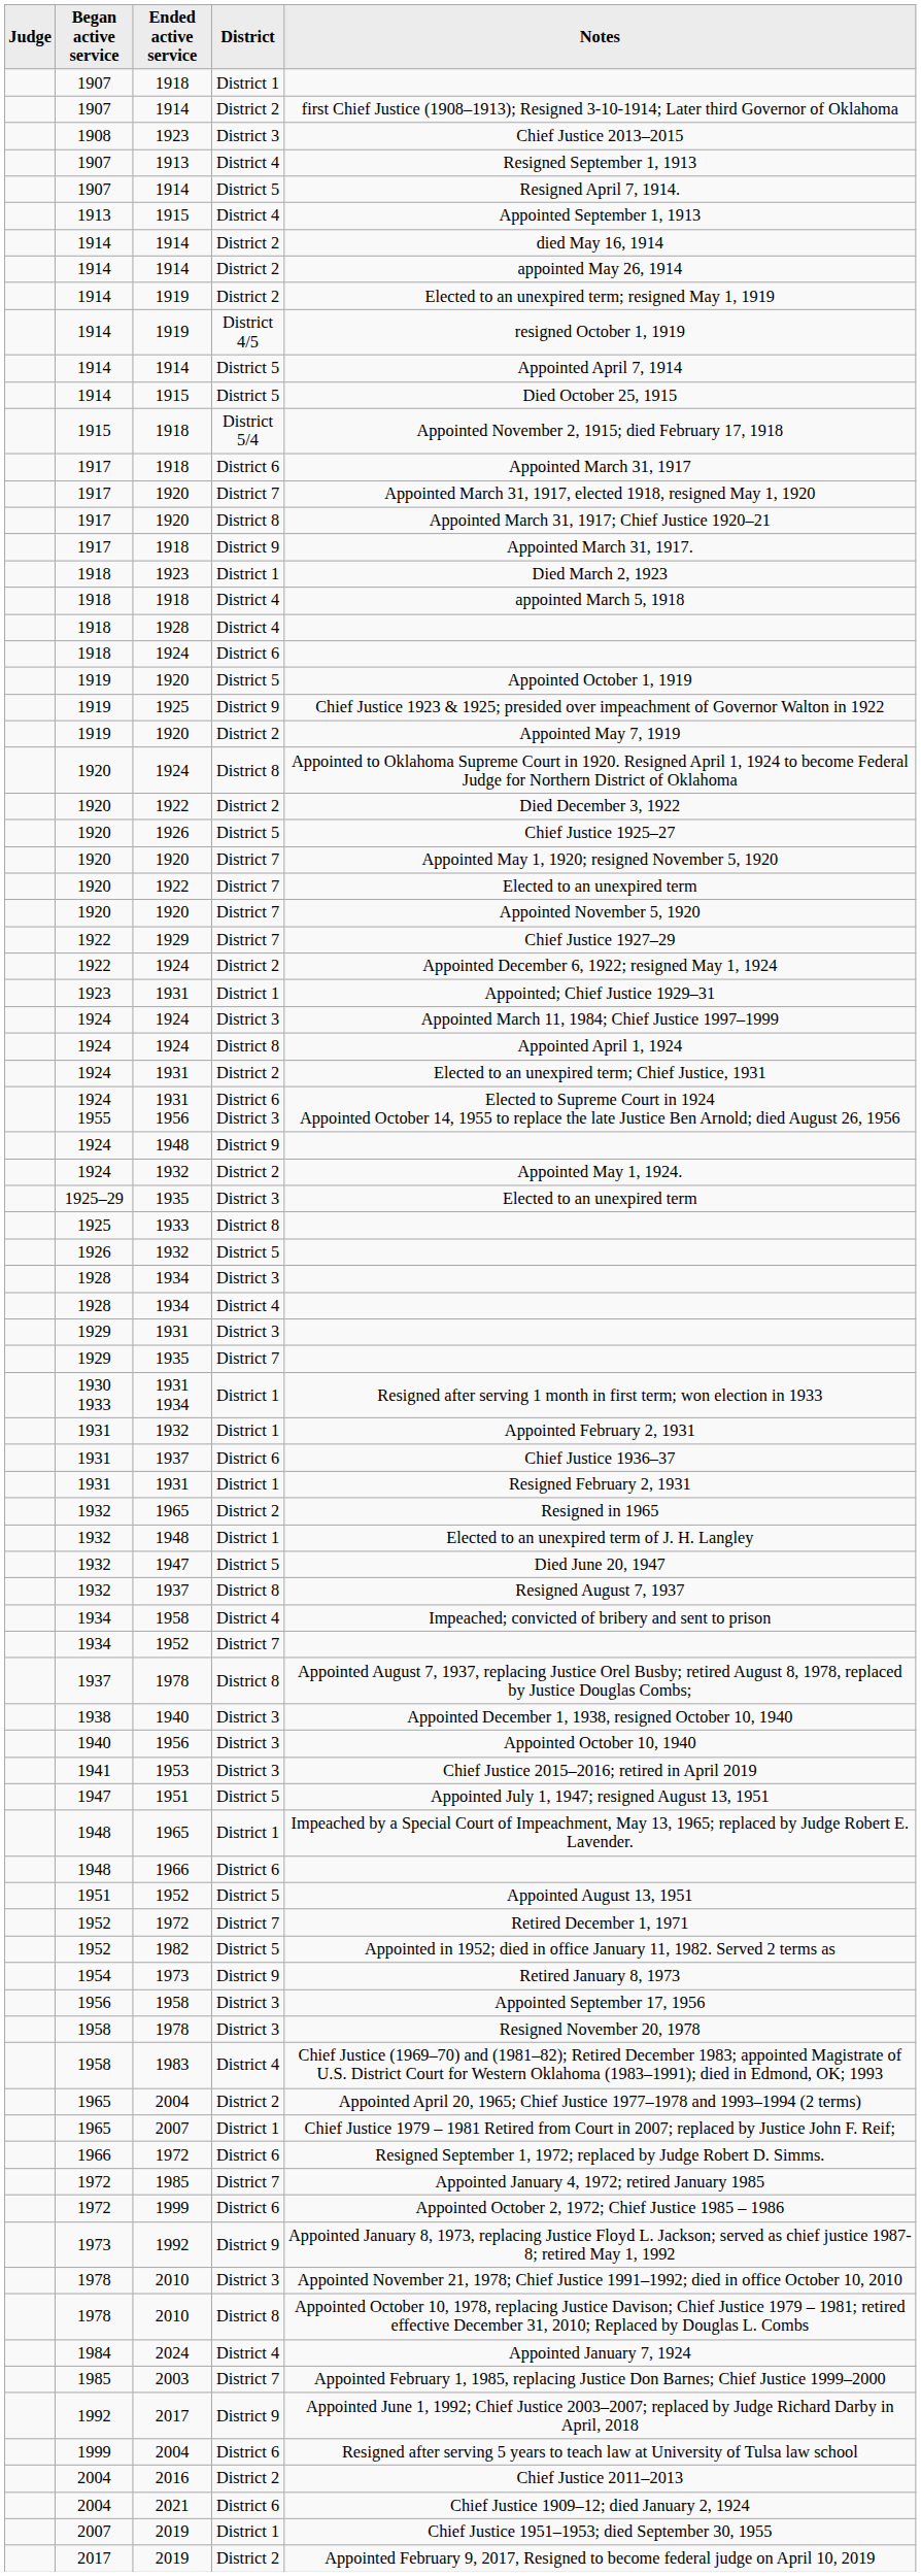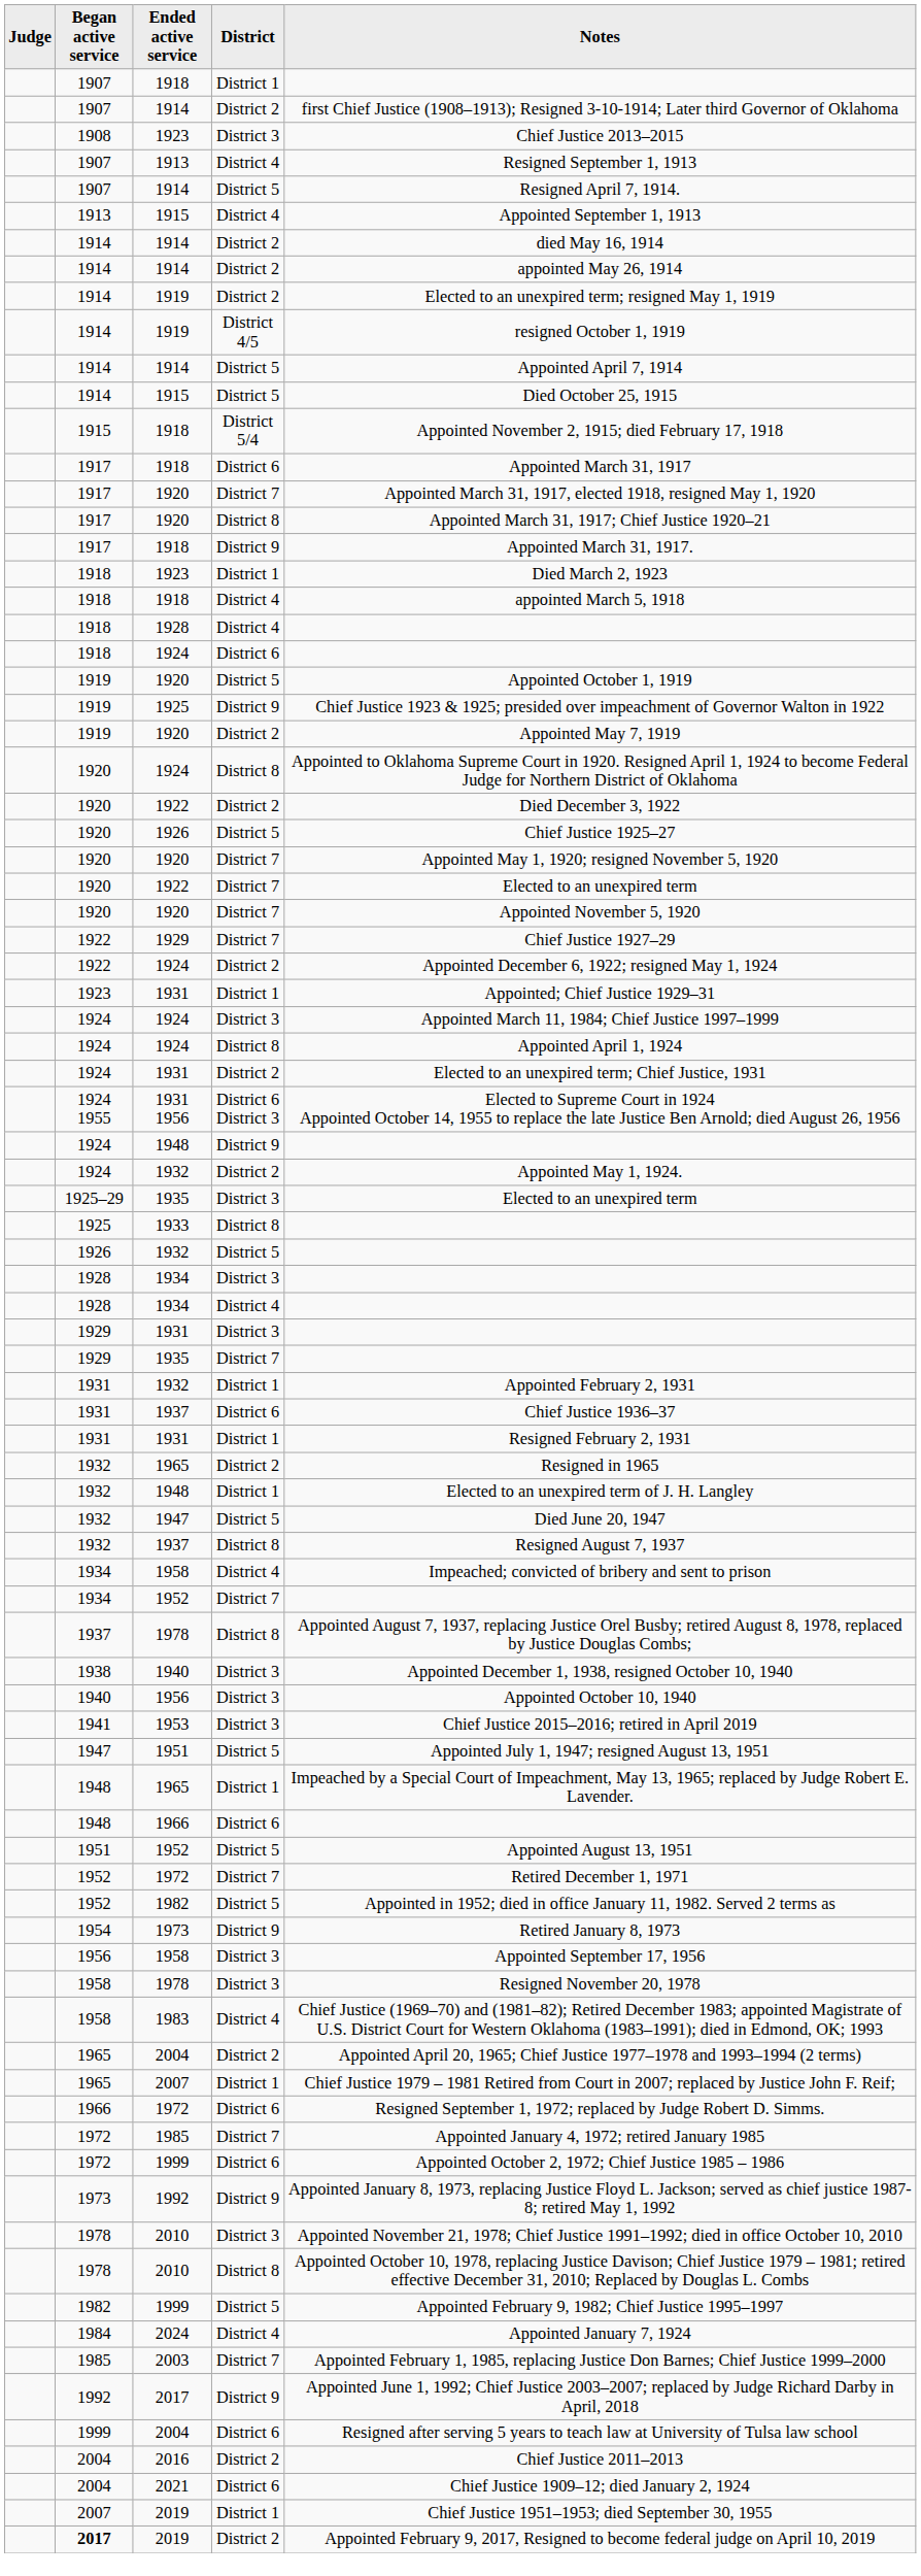 <table class="wikitable sortable" style="text-align:center">
 <tr bgcolor="#ececec">
 <td><strong>Judge</strong></td>
 <td><strong>Began active<br>service</strong></td>
 <td><strong>Ended active<br>service</strong></td>
 <td><strong>District</strong></td>
 <td><strong>Notes</strong></td>
 </tr>
 <tr>
 <td></td>
 <td>1907</td>
 <td>1918</td>
 <td>District 1</td>
 <td></td>
 </tr>
 <tr>
 <td></td>
 <td>1907</td>
 <td>1914</td>
 <td>District 2</td>
 <td>first Chief Justice (1908–1913); Resigned 3-10-1914; Later third Governor of Oklahoma</td>
 </tr>
 <tr>
 <td></td>
 <td>1908</td>
 <td>1923</td>
 <td>District 3</td>
 <td>Chief Justice 2013–2015</td>
 </tr>
 <tr>
 <td></td>
 <td>1907</td>
 <td>1913</td>
 <td>District 4</td>
 <td>Resigned September 1, 1913</td>
 </tr>
 <tr>
 <td></td>
 <td>1907</td>
 <td>1914</td>
 <td>District 5</td>
 <td>Resigned April 7, 1914.</td>
 </tr>
 <tr>
 <td></td>
 <td>1913</td>
 <td>1915</td>
 <td>District 4</td>
 <td>Appointed September 1, 1913</td>
 </tr>
 <tr>
 <td></td>
 <td>1914</td>
 <td>1914</td>
 <td>District 2</td>
 <td>died May 16, 1914</td>
 </tr>
 <tr>
 <td></td>
 <td>1914</td>
 <td>1914</td>
 <td>District 2</td>
 <td>appointed May 26, 1914</td>
 </tr>
 <tr>
 <td></td>
 <td>1914</td>
 <td>1919</td>
 <td>District 2</td>
 <td>Elected to an unexpired term; resigned May 1, 1919</td>
 </tr>
 <tr>
 <td></td>
 <td>1914</td>
 <td>1919</td>
 <td>District 4/5</td>
 <td>resigned October 1, 1919</td>
 </tr>
 <tr>
 <td></td>
 <td>1914</td>
 <td>1914</td>
 <td>District 5</td>
 <td>Appointed April 7, 1914</td>
 </tr>
 <tr>
 <td></td>
 <td>1914</td>
 <td>1915</td>
 <td>District 5</td>
 <td>Died October 25, 1915</td>
 </tr>
 <tr>
 <td></td>
 <td>1915</td>
 <td>1918</td>
 <td>District 5/4</td>
 <td>Appointed November 2, 1915; died February 17, 1918</td>
 </tr>
 <tr>
 <td></td>
 <td>1917</td>
 <td>1918</td>
 <td>District 6</td>
 <td>Appointed March 31, 1917</td>
 </tr>
 <tr>
 <td></td>
 <td>1917</td>
 <td>1920</td>
 <td>District 7</td>
 <td>Appointed March 31, 1917, elected 1918, resigned May 1, 1920</td>
 </tr>
 <tr>
 <td></td>
 <td>1917</td>
 <td>1920</td>
 <td>District 8</td>
 <td>Appointed March 31, 1917; Chief Justice 1920–21</td>
 </tr>
 <tr>
 <td></td>
 <td>1917</td>
 <td>1918</td>
 <td>District 9</td>
 <td>Appointed March 31, 1917.</td>
 </tr>
 <tr>
 <td></td>
 <td>1918</td>
 <td>1923</td>
 <td>District 1</td>
 <td>Died March 2, 1923</td>
 </tr>
 <tr>
 <td></td>
 <td>1918</td>
 <td>1918</td>
 <td>District 4</td>
 <td>appointed March 5, 1918</td>
 </tr>
 <tr>
 <td></td>
 <td>1918</td>
 <td>1928</td>
 <td>District 4</td>
 <td></td>
 </tr>
 <tr>
 <td></td>
 <td>1918</td>
 <td>1924</td>
 <td>District 6</td>
 <td></td>
 </tr>
 <tr>
 <td></td>
 <td>1919</td>
 <td>1920</td>
 <td>District 5</td>
 <td>Appointed October 1, 1919</td>
 </tr>
 <tr>
 <td></td>
 <td>1919</td>
 <td>1925</td>
 <td>District 9</td>
 <td>Chief Justice 1923 & 1925; presided over impeachment of Governor Walton in 1922</td>
 </tr>
 <tr>
 <td></td>
 <td>1919</td>
 <td>1920</td>
 <td>District 2</td>
 <td>Appointed May 7, 1919</td>
 </tr>
 <tr>
 <td></td>
 <td>1920</td>
 <td>1924</td>
 <td>District 8</td>
 <td>Appointed to Oklahoma Supreme Court in 1920. Resigned April 1, 1924 to become Federal Judge for Northern District of Oklahoma</td>
 </tr>
 <tr>
 <td></td>
 <td>1920</td>
 <td>1922</td>
 <td>District 2</td>
 <td>Died December 3, 1922</td>
 </tr>
 <tr>
 <td></td>
 <td>1920</td>
 <td>1926</td>
 <td>District 5</td>
 <td>Chief Justice 1925–27</td>
 </tr>
 <tr>
 <td></td>
 <td>1920</td>
 <td>1920</td>
 <td>District 7</td>
 <td>Appointed May 1, 1920; resigned November 5, 1920</td>
 </tr>
 <tr>
 <td></td>
 <td>1920</td>
 <td>1922</td>
 <td>District 7</td>
 <td>Elected to an unexpired term</td>
 </tr>
 <tr>
 <td></td>
 <td>1920</td>
 <td>1920</td>
 <td>District 7</td>
 <td>Appointed November 5, 1920</td>
 </tr>
 <tr>
 <td></td>
 <td>1922</td>
 <td>1929</td>
 <td>District 7</td>
 <td>Chief Justice 1927–29</td>
 </tr>
 <tr>
 <td></td>
 <td>1922</td>
 <td>1924</td>
 <td>District 2</td>
 <td>Appointed December 6, 1922; resigned May 1, 1924</td>
 </tr>
 <tr>
 <td></td>
 <td>1923</td>
 <td>1931</td>
 <td>District 1</td>
 <td>Appointed; Chief Justice 1929–31</td>
 </tr>
 <tr>
 <td></td>
 <td>1924</td>
 <td>1924</td>
 <td>District 3</td>
 <td>Appointed March 11, 1984; Chief Justice 1997–1999</td>
 </tr>
 <tr>
 <td></td>
 <td>1924</td>
 <td>1924</td>
 <td>District 8</td>
 <td>Appointed April 1, 1924</td>
 </tr>
 <tr>
 <td></td>
 <td>1924</td>
 <td>1931</td>
 <td>District 2</td>
 <td>Elected to an unexpired term; Chief Justice, 1931</td>
 </tr>
 <tr>
 <td></td>
 <td>1924<br>1955</td>
 <td>1931<br>1956</td>
 <td>District 6<br>District 3</td>
 <td>Elected to Supreme Court in 1924<br> Appointed October 14, 1955 to replace the late Justice Ben Arnold; died August 26, 1956</td>
 </tr>
 <tr>
 <td></td>
 <td>1924</td>
 <td>1948</td>
 <td>District 9</td>
 <td></td>
 </tr>
 <tr>
 <td></td>
 <td>1924</td>
 <td>1932</td>
 <td>District 2</td>
 <td>Appointed May 1, 1924.</td>
 </tr>
 <tr>
 <td></td>
 <td>1925–29</td>
 <td>1935</td>
 <td>District 3</td>
 <td>Elected to an unexpired term</td>
 </tr>
 <tr>
 <td></td>
 <td>1925</td>
 <td>1933</td>
 <td>District 8</td>
 <td></td>
 </tr>
 <tr>
 <td></td>
 <td>1926</td>
 <td>1932</td>
 <td>District 5</td>
 <td></td>
 </tr>
 <tr>
 <td></td>
 <td>1928</td>
 <td>1934</td>
 <td>District 3</td>
 <td></td>
 </tr>
 <tr>
 <td></td>
 <td>1928</td>
 <td>1934</td>
 <td>District 4</td>
 <td></td>
 </tr>
 <tr>
 <td></td>
 <td>1929</td>
 <td>1931</td>
 <td>District 3</td>
 <td></td>
 </tr>
 <tr>
 <td></td>
 <td>1929</td>
 <td>1935</td>
 <td>District 7</td>
 <td></td>
 </tr>
 <tr>
 <td></td>
-<td>1930<br>1933</td>
-<td>1931<br>1934</td>
-<td>District 1</td>
-<td>Resigned after serving 1 month in first term; won election in 1933</td>
-</tr>
-<tr>
-<td></td>
 <td>1931</td>
 <td>1932</td>
 <td>District 1</td>
 <td>Appointed February 2, 1931</td>
 </tr>
 <tr>
 <td></td>
 <td>1931</td>
 <td>1937</td>
 <td>District 6</td>
 <td>Chief Justice 1936–37</td>
 </tr>
 <tr>
 <td></td>
 <td>1931</td>
 <td>1931</td>
 <td>District 1</td>
 <td>Resigned February 2, 1931</td>
 </tr>
 <tr>
 <td></td>
 <td>1932</td>
 <td>1965</td>
 <td>District 2</td>
 <td>Resigned in 1965</td>
 </tr>
 <tr>
 <td></td>
 <td>1932</td>
 <td>1948</td>
 <td>District 1</td>
 <td>Elected to an unexpired term of J. H. Langley</td>
 </tr>
 <tr>
 <td></td>
 <td>1932</td>
 <td>1947</td>
 <td>District 5</td>
 <td>Died June 20, 1947</td>
 </tr>
 <tr>
 <td></td>
 <td>1932</td>
 <td>1937</td>
 <td>District 8</td>
 <td>Resigned August 7, 1937</td>
 </tr>
 <tr>
 <td></td>
 <td>1934</td>
 <td>1958</td>
 <td>District 4</td>
 <td>Impeached; convicted of bribery and sent to prison</td>
 </tr>
 <tr>
 <td></td>
 <td>1934</td>
 <td>1952</td>
 <td>District 7</td>
 <td></td>
 </tr>
 <tr>
 <td></td>
 <td>1937</td>
 <td>1978</td>
 <td>District 8</td>
 <td>Appointed August 7, 1937, replacing Justice Orel Busby; retired August 8, 1978, replaced by Justice Douglas Combs;</td>
 </tr>
 <tr>
 <td></td>
 <td>1938</td>
 <td>1940</td>
 <td>District 3</td>
 <td>Appointed December 1, 1938, resigned October 10, 1940</td>
 </tr>
 <tr>
 <td></td>
 <td>1940</td>
 <td>1956</td>
 <td>District 3</td>
 <td>Appointed October 10, 1940</td>
 </tr>
 <tr>
 <td></td>
 <td>1941</td>
 <td>1953</td>
 <td>District 3</td>
 <td>Chief Justice 2015–2016; retired in April 2019</td>
 </tr>
 <tr>
 <td></td>
 <td>1947</td>
 <td>1951</td>
 <td>District 5</td>
 <td>Appointed July 1, 1947; resigned August 13, 1951</td>
 </tr>
 <tr>
 <td></td>
 <td>1948</td>
 <td>1965</td>
 <td>District 1</td>
 <td>Impeached by a Special Court of Impeachment, May 13, 1965; replaced by Judge Robert E. Lavender.</td>
 </tr>
 <tr>
 <td></td>
 <td>1948</td>
 <td>1966</td>
 <td>District 6</td>
 <td></td>
 </tr>
 <tr>
 <td></td>
 <td>1951</td>
 <td>1952</td>
 <td>District 5</td>
 <td>Appointed August 13, 1951</td>
 </tr>
 <tr>
 <td></td>
 <td>1952</td>
 <td>1972</td>
 <td>District 7</td>
 <td>Retired December 1, 1971</td>
 </tr>
 <tr>
 <td></td>
 <td>1952</td>
 <td>1982</td>
 <td>District 5</td>
 <td>Appointed in 1952; died in office January 11, 1982. Served 2 terms as</td>
 </tr>
 <tr>
 <td></td>
 <td>1954</td>
 <td>1973</td>
 <td>District 9</td>
 <td>Retired January 8, 1973</td>
 </tr>
 <tr>
 <td></td>
 <td>1956</td>
 <td>1958</td>
 <td>District 3</td>
 <td>Appointed September 17, 1956</td>
 </tr>
 <tr>
 <td></td>
 <td>1958</td>
 <td>1978</td>
 <td>District 3</td>
 <td>Resigned November 20, 1978</td>
 </tr>
 <tr>
 <td></td>
 <td>1958</td>
 <td>1983</td>
 <td>District 4</td>
 <td>Chief Justice (1969–70) and (1981–82); Retired December 1983; appointed Magistrate of U.S. District Court for Western Oklahoma (1983–1991); died in Edmond, OK; 1993</td>
 </tr>
 <tr>
 <td></td>
 <td>1965</td>
 <td>2004</td>
 <td>District 2</td>
 <td>Appointed April 20, 1965; Chief Justice 1977–1978 and 1993–1994 (2 terms)</td>
 </tr>
 <tr>
 <td></td>
 <td>1965</td>
 <td>2007</td>
 <td>District 1</td>
 <td>Chief Justice 1979 – 1981 Retired from Court in 2007; replaced by Justice John F. Reif;</td>
 </tr>
 <tr>
 <td></td>
 <td>1966</td>
 <td>1972</td>
 <td>District 6</td>
 <td>Resigned September 1, 1972; replaced by Judge Robert D. Simms.</td>
 </tr>
 <tr>
 <td></td>
 <td>1972</td>
 <td>1985</td>
 <td>District 7</td>
 <td>Appointed January 4, 1972; retired January 1985</td>
 </tr>
 <tr>
 <td></td>
 <td>1972</td>
 <td>1999</td>
 <td>District 6</td>
 <td>Appointed October 2, 1972; Chief Justice 1985 – 1986</td>
 </tr>
 <tr>
 <td></td>
 <td>1973</td>
 <td>1992</td>
 <td>District 9</td>
 <td>Appointed January 8, 1973, replacing Justice Floyd L. Jackson; served as chief justice 1987-8; retired May 1, 1992</td>
 </tr>
 <tr>
 <td></td>
 <td>1978</td>
 <td>2010</td>
 <td>District 3</td>
 <td>Appointed November 21, 1978; Chief Justice 1991–1992; died in office October 10, 2010</td>
 </tr>
 <tr>
 <td></td>
 <td>1978</td>
 <td>2010</td>
 <td>District 8</td>
 <td>Appointed October 10, 1978, replacing Justice Davison; Chief Justice 1979 – 1981; retired effective December 31, 2010; Replaced by Douglas L. Combs</td>
 </tr>
 <tr>
 <td></td>
+<td>1982</td>
+<td>1999</td>
+<td>District 5</td>
+<td>Appointed February 9, 1982; Chief Justice 1995–1997</td>
+</tr>
+<tr>
+<td></td>
 <td>1984</td>
 <td>2024</td>
 <td>District 4</td>
 <td>Appointed January 7, 1924</td>
 </tr>
 <tr>
 <td></td>
 <td>1985</td>
 <td>2003</td>
 <td>District 7</td>
 <td>Appointed February 1, 1985, replacing Justice Don Barnes; Chief Justice 1999–2000</td>
 </tr>
 <tr>
 <td></td>
 <td>1992</td>
 <td>2017</td>
 <td>District 9</td>
 <td>Appointed June 1, 1992; Chief Justice 2003–2007; replaced by Judge Richard Darby in April, 2018</td>
 </tr>
 <tr>
 <td></td>
 <td>1999</td>
 <td>2004</td>
 <td>District 6</td>
 <td>Resigned after serving 5 years to teach law at University of Tulsa law school</td>
 </tr>
 <tr>
 <td></td>
 <td>2004</td>
 <td>2016</td>
 <td>District 2</td>
 <td>Chief Justice 2011–2013</td>
 </tr>
 <tr>
 <td></td>
 <td>2004</td>
 <td>2021</td>
 <td>District 6</td>
 <td>Chief Justice 1909–12; died January 2, 1924</td>
 </tr>
 <tr>
 <td></td>
 <td>2007</td>
 <td>2019</td>
 <td>District 1</td>
 <td>Chief Justice 1951–1953; died September 30, 1955</td>
 </tr>
 <tr>
 <td></td>
-<td>2017</td>
+<td><strong>2017</strong></td>
 <td>2019</td>
 <td>District 2</td>
 <td>Appointed February 9, 2017, Resigned to become federal judge on April 10, 2019</td>
 </tr>
 </table>
